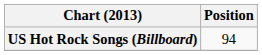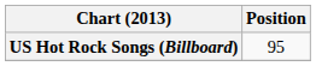 <table class="wikitable plainrowheaders sortable" style="text-align:center;">
 <tr>
 <th>Chart (2013)</th>
 <th>Position</th>
 </tr>
 <tr>
 <th scope="row">US Hot Rock Songs (<em>Billboard</em>)</th>
-<td style="text-align:center;">94</td>
+<td style="text-align:center;">95</td>
 </tr>
 <tr>
 </tr>
 </table>
